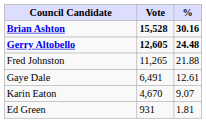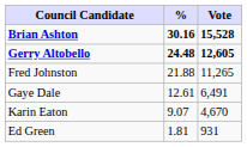 <table class="wikitable sortable">
 <tr>
 <th style="background:#ddf; width:200px;">Council Candidate</th>
+<th style="background:#ddf; width:30px;">%</th>
 <th style="background:#ddf; width:50px;">Vote</th>
-<th style="background:#ddf; width:30px;">%</th>
 </tr>
 <tr>
 <td><strong><a href='#'>Brian Ashton</a></strong></td>
+<td><strong>30.16</strong></td>
 <td><strong>15,528</strong></td>
-<td><strong>30.16</strong></td>
 </tr>
 <tr>
 <td><strong><a href='#'>Gerry Altobello</a></strong></td>
+<td><strong>24.48</strong></td>
 <td><strong>12,605</strong></td>
-<td><strong>24.48</strong></td>
 </tr>
 <tr>
 <td>Fred Johnston</td>
+<td>21.88</td>
 <td>11,265</td>
-<td>21.88</td>
 </tr>
 <tr>
 <td>Gaye Dale</td>
+<td>12.61</td>
 <td>6,491</td>
-<td>12.61</td>
 </tr>
 <tr>
 <td>Karin Eaton</td>
+<td>9.07</td>
 <td>4,670</td>
-<td>9.07</td>
 </tr>
 <tr>
 <td>Ed Green</td>
+<td>1.81</td>
 <td>931</td>
-<td>1.81</td>
 </tr>
 </table>
